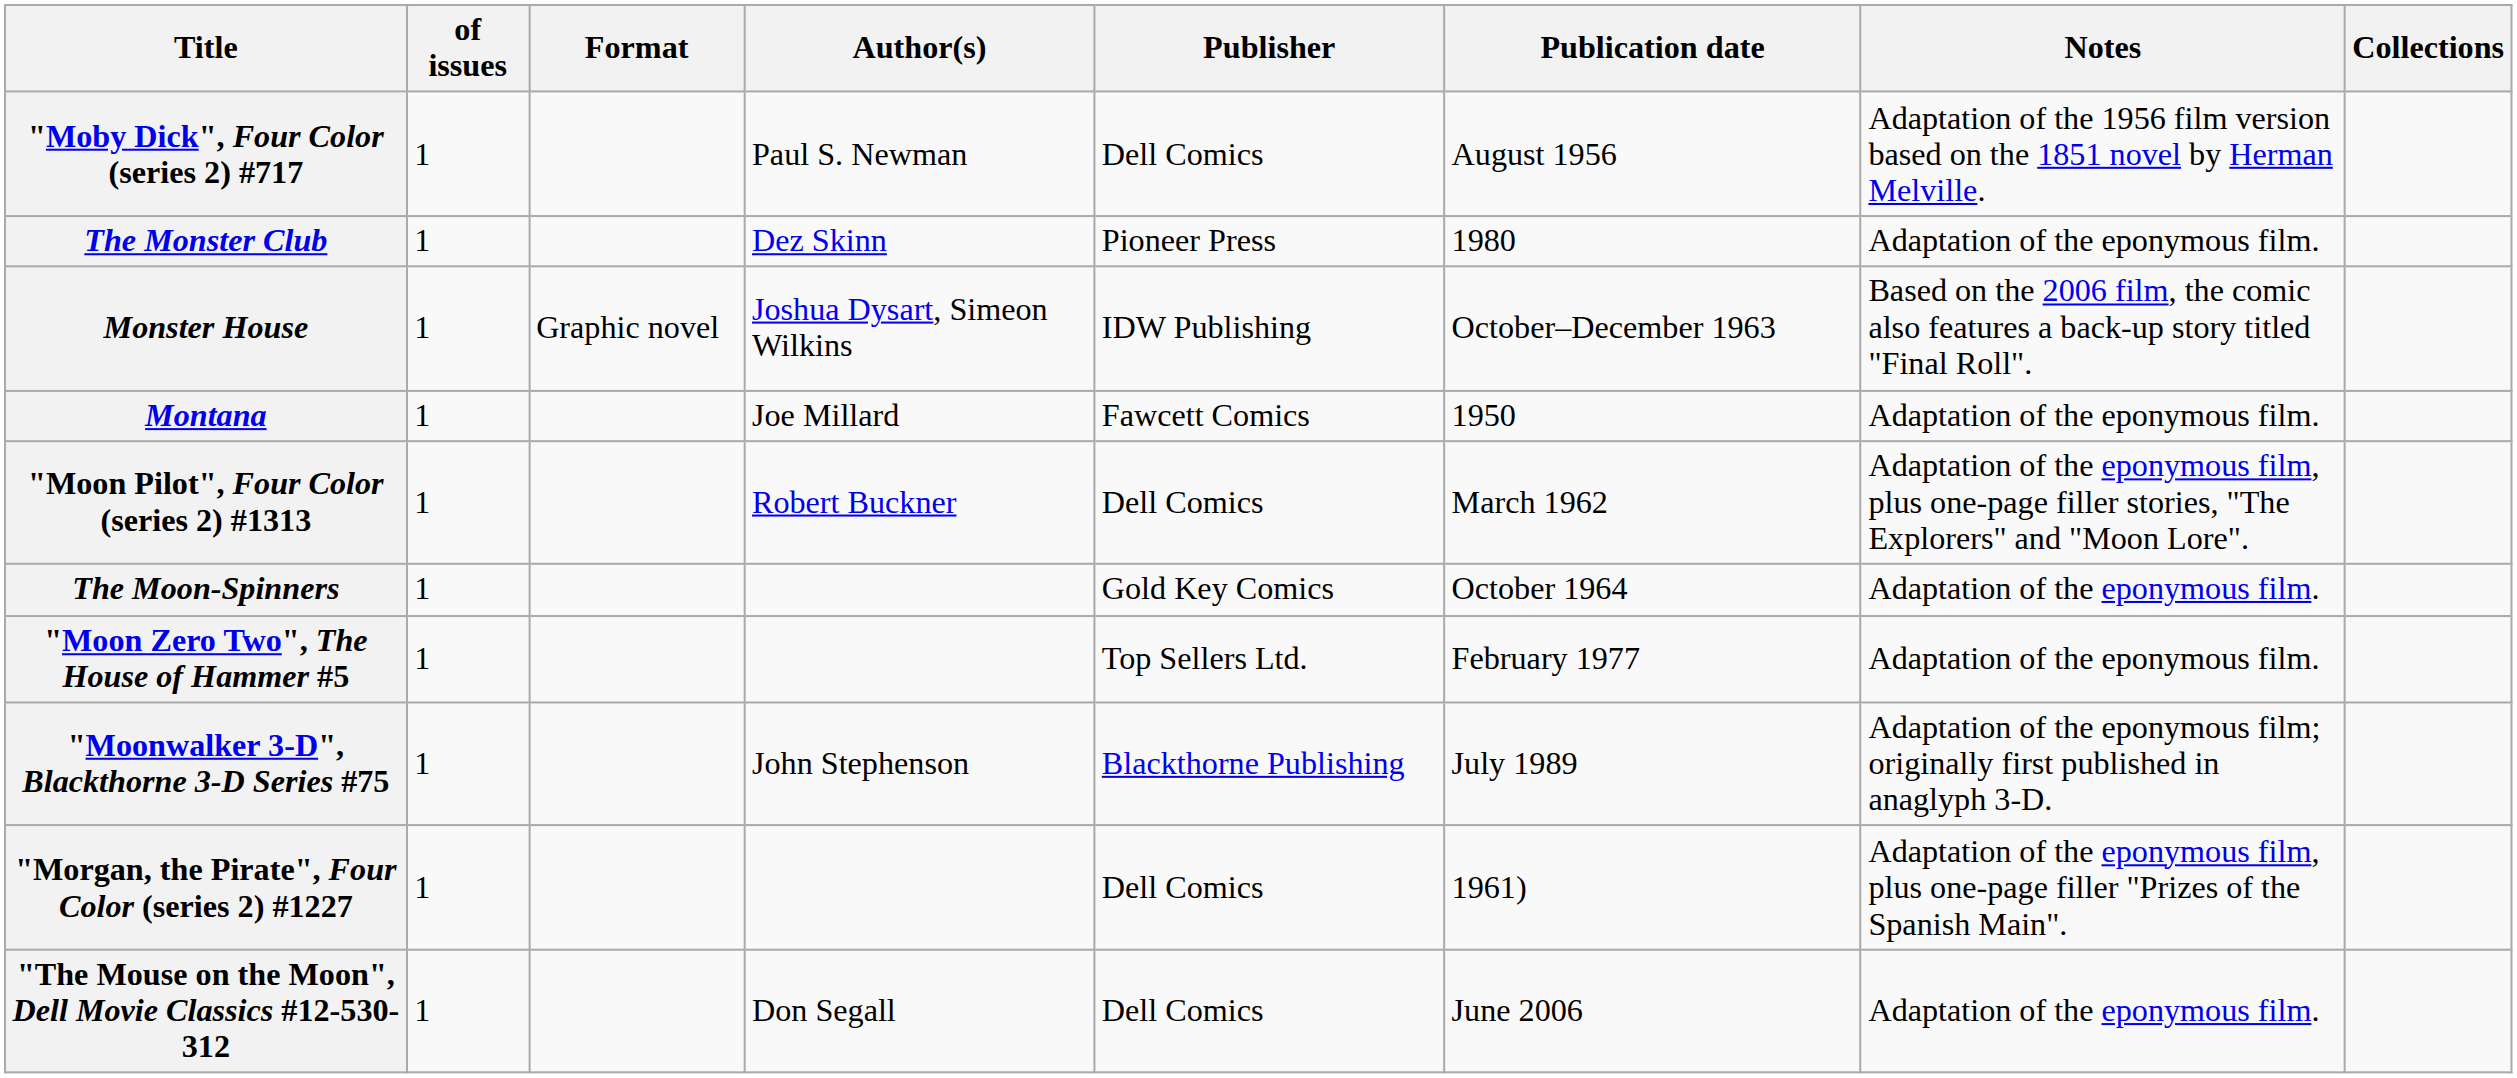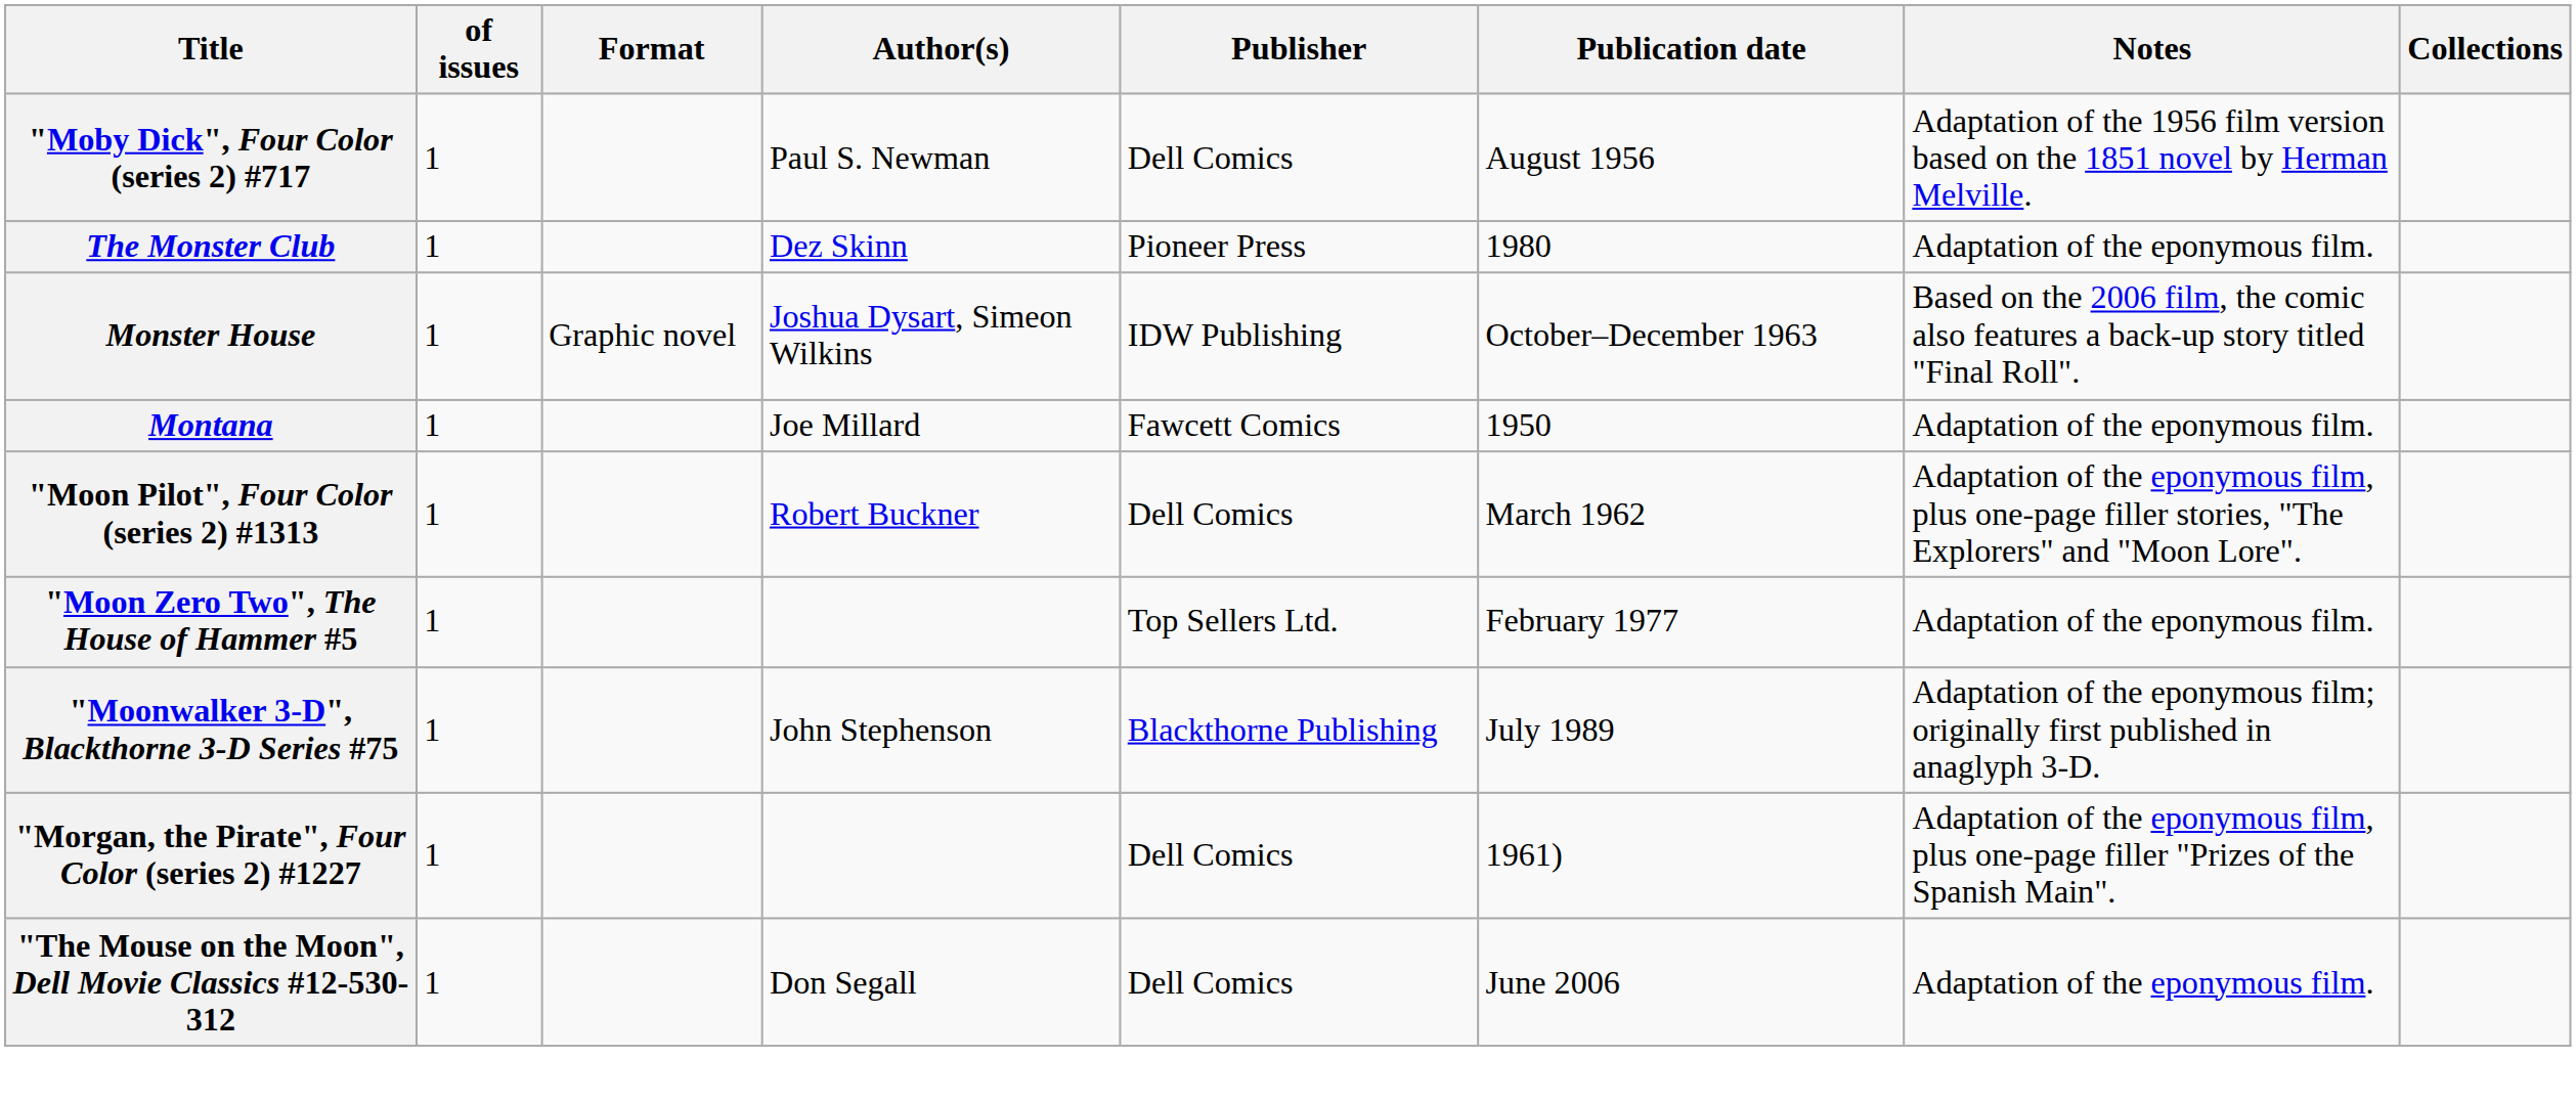 <table class="wikitable">
 <tr>
 <th>Title</th>
 <th style="width:40pt"> of issues</th>
 <th style="width:75pt">Format</th>
 <th style="width:125pt">Author(s)</th>
 <th style="width:125pt">Publisher</th>
 <th style="width:150pt">Publication date</th>
 <th style="width:175pt">Notes</th>
 <th>Collections</th>
 </tr>
 <tr>
 <th>"<a href='#'>Moby Dick</a>", <em>Four Color</em> (series 2) #717</th>
 <td>1</td>
 <td></td>
 <td>Paul S. Newman</td>
 <td>Dell Comics</td>
 <td>August 1956</td>
 <td>Adaptation of the 1956 film version based on the <a href='#'>1851 novel</a> by <a href='#'>Herman Melville</a>.</td>
 <td></td>
 </tr>
 <tr>
 <th><em><a href='#'>The Monster Club</a></em></th>
 <td>1</td>
 <td></td>
 <td><a href='#'>Dez Skinn</a></td>
 <td>Pioneer Press</td>
 <td>1980</td>
 <td>Adaptation of the eponymous film.</td>
 <td></td>
 </tr>
 <tr>
 <th><em>Monster House</em></th>
 <td>1</td>
 <td>Graphic novel</td>
 <td><a href='#'>Joshua Dysart</a>, Simeon Wilkins</td>
 <td>IDW Publishing</td>
 <td>October–December 1963</td>
 <td>Based on the <a href='#'>2006 film</a>, the comic also features a back-up story titled "Final Roll".</td>
 <td></td>
 </tr>
 <tr>
 <th><em><a href='#'>Montana</a></em></th>
 <td>1</td>
 <td></td>
 <td>Joe Millard</td>
 <td>Fawcett Comics</td>
 <td>1950</td>
 <td>Adaptation of the eponymous film.</td>
 <td></td>
 </tr>
 <tr>
 <th>"Moon Pilot", <em>Four Color</em> (series 2) #1313</th>
 <td>1</td>
 <td></td>
 <td><a href='#'>Robert Buckner</a></td>
 <td>Dell Comics</td>
 <td>March 1962</td>
 <td>Adaptation of the <a href='#'>eponymous film</a>, plus one-page filler stories, "The Explorers" and "Moon Lore".</td>
 <td></td>
 </tr>
 <tr>
-<th><em>The Moon-Spinners</em></th>
-<td>1</td>
-<td></td>
-<td></td>
-<td>Gold Key Comics</td>
-<td>October 1964</td>
-<td>Adaptation of the <a href='#'>eponymous film</a>.</td>
-<td></td>
-</tr>
-<tr>
 <th>"<a href='#'>Moon Zero Two</a>", <em>The House of Hammer</em> #5</th>
 <td>1</td>
 <td></td>
 <td></td>
 <td>Top Sellers Ltd.</td>
 <td>February 1977</td>
 <td>Adaptation of the eponymous film.</td>
 <td></td>
 </tr>
 <tr>
 <th>"<a href='#'>Moonwalker 3-D</a>", <em>Blackthorne 3-D Series</em> #75</th>
 <td>1</td>
 <td></td>
 <td>John Stephenson</td>
 <td><a href='#'>Blackthorne Publishing</a></td>
 <td>July 1989</td>
 <td>Adaptation of the eponymous film; originally first published in anaglyph 3-D.</td>
 <td></td>
 </tr>
 <tr>
 <th>"Morgan, the Pirate", <em>Four Color</em> (series 2) #1227</th>
 <td>1</td>
 <td></td>
 <td></td>
 <td>Dell Comics</td>
 <td>1961)</td>
 <td>Adaptation of the <a href='#'>eponymous film</a>, plus one-page filler "Prizes of the Spanish Main".</td>
 <td></td>
 </tr>
 <tr>
 <th>"The Mouse on the Moon", <em>Dell Movie Classics</em> #12-530-312</th>
 <td>1</td>
 <td></td>
 <td>Don Segall</td>
 <td>Dell Comics</td>
 <td>June 2006</td>
 <td>Adaptation of the <a href='#'>eponymous film</a>.</td>
 <td></td>
 </tr>
 </table>
